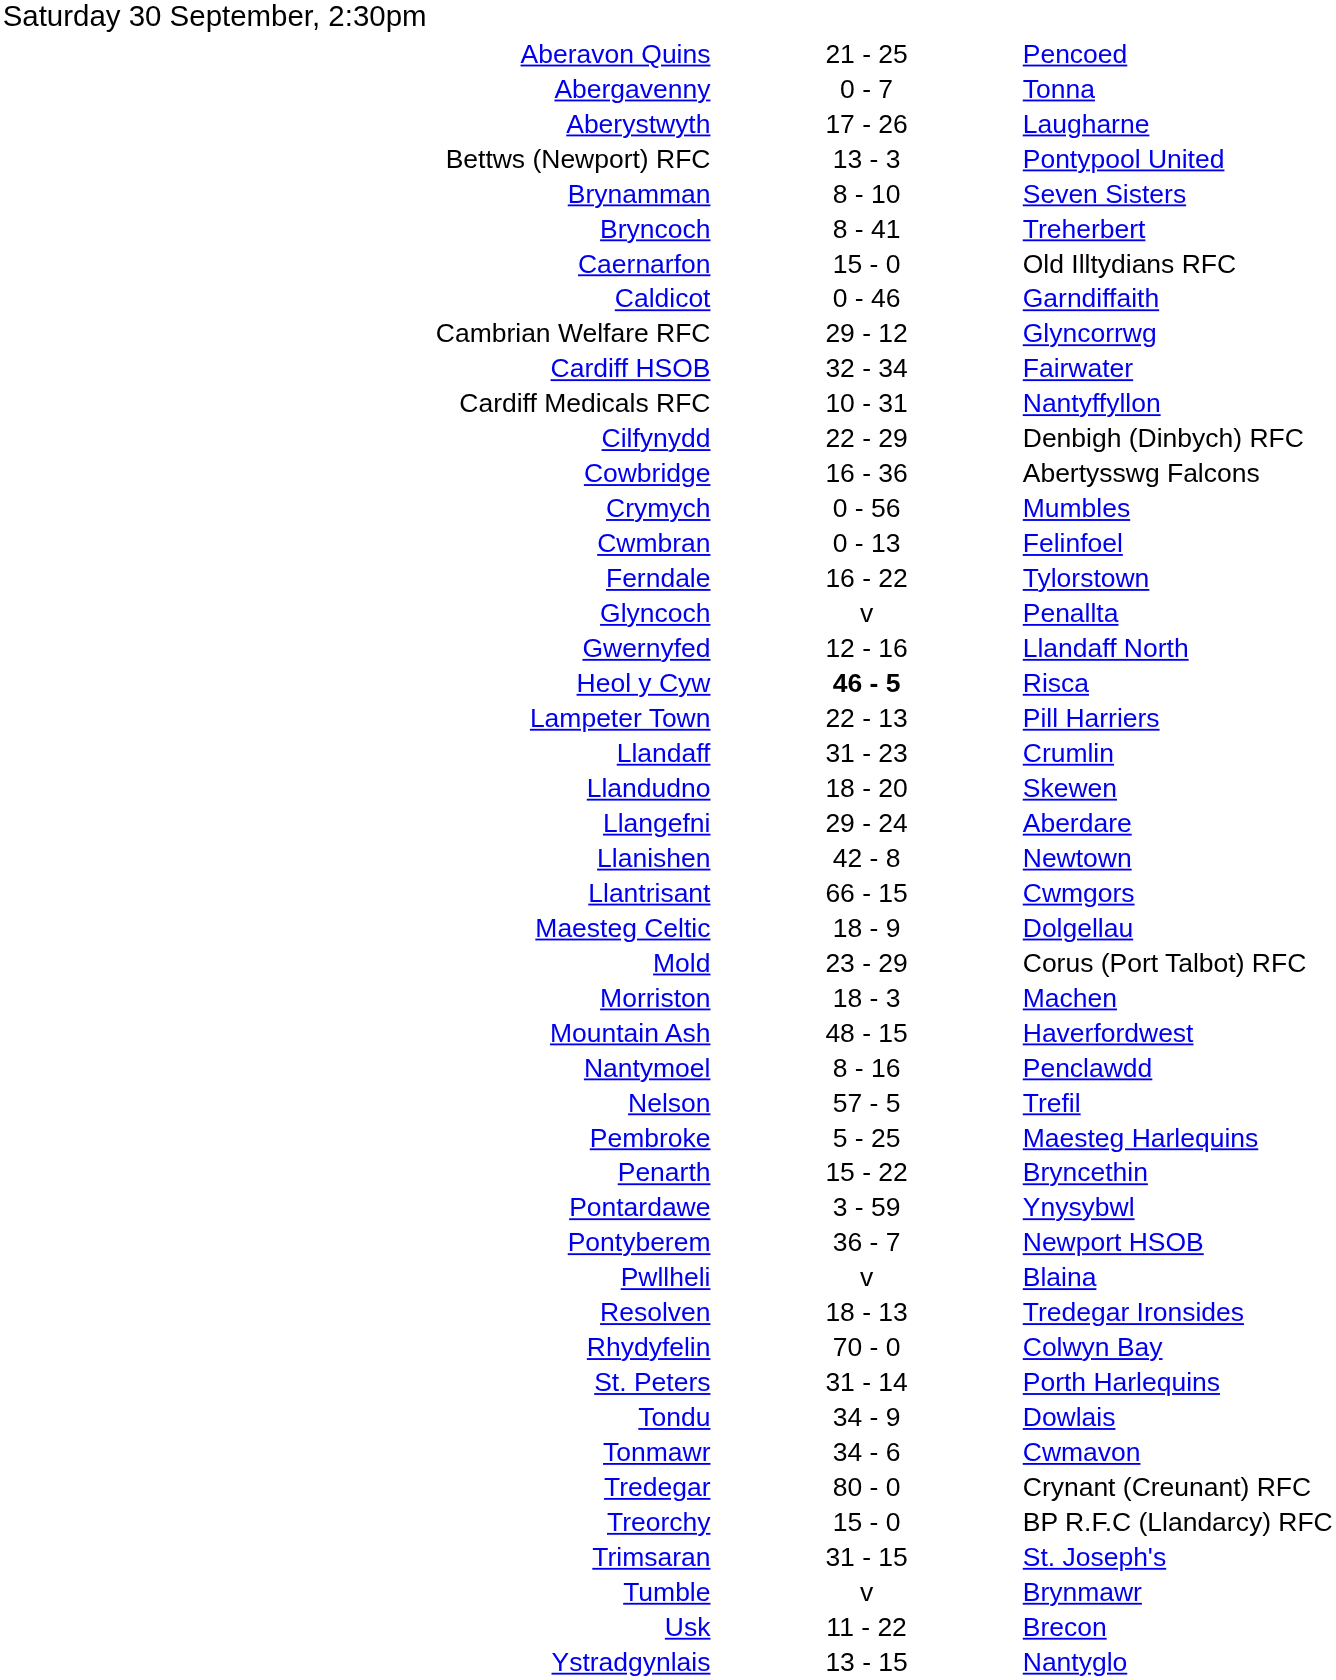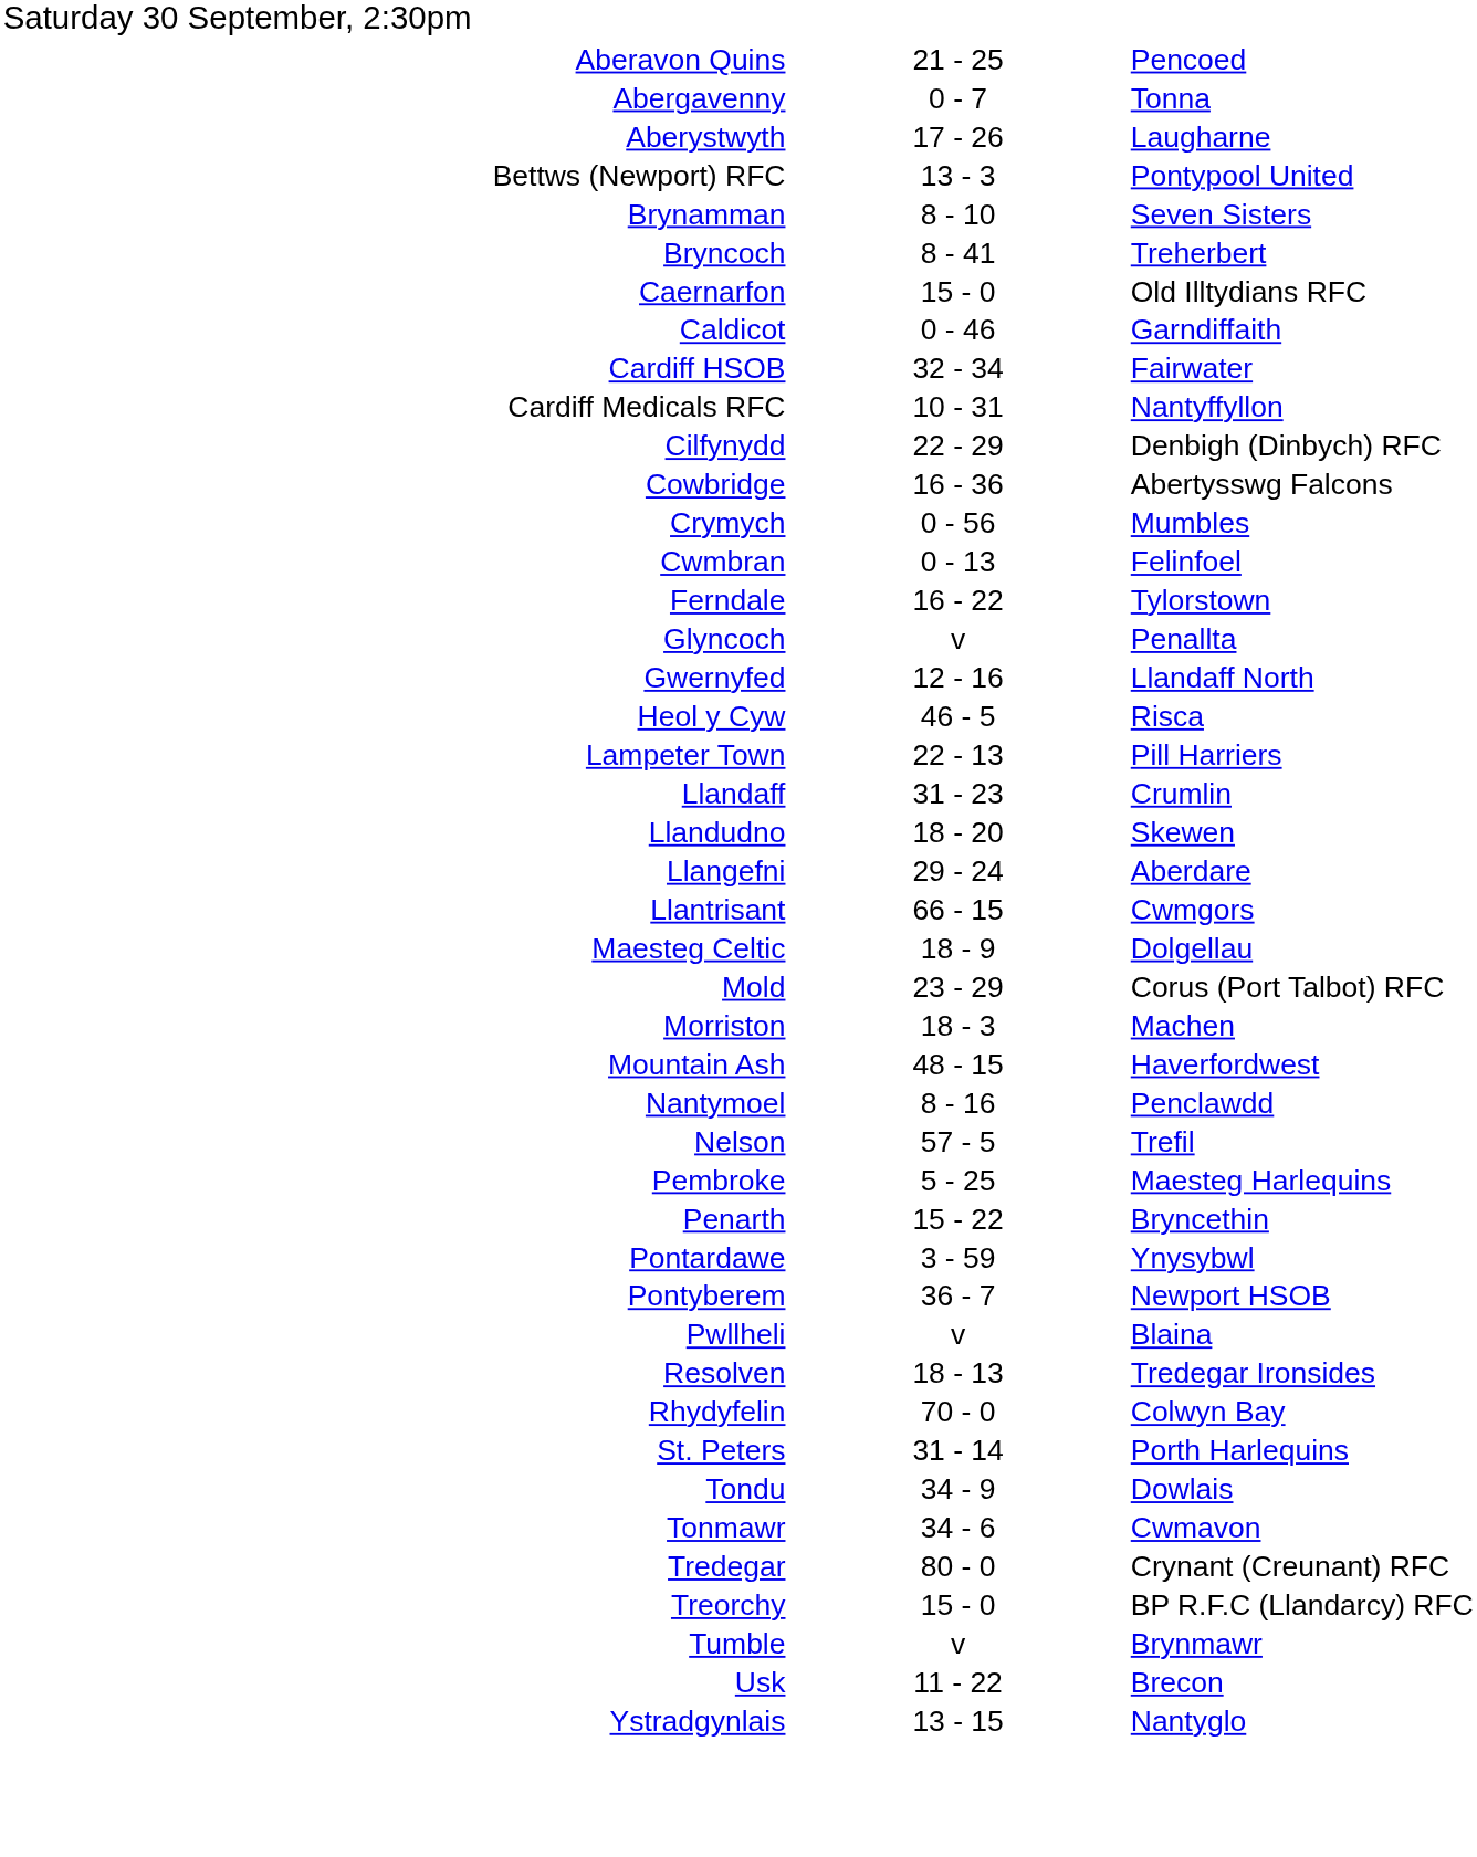 <table style="width:70%;" cellspacing="1">
 <tr>
 <th width=35%></th>
 <th width=15%></th>
 <th></th>
 </tr>
 <tr>
 <td>Saturday 30 September, 2:30pm</td>
 </tr>
 <tr style=font-size:90%>
 <td align=right><a href='#'>Aberavon Quins</a></td>
 <td align=center>21 - 25</td>
 <td><a href='#'>Pencoed</a></td>
 </tr>
 <tr style=font-size:90%>
 <td align=right><a href='#'>Abergavenny</a></td>
 <td align=center>0 - 7</td>
 <td><a href='#'>Tonna</a></td>
 </tr>
 <tr style=font-size:90%>
 <td align=right><a href='#'>Aberystwyth</a></td>
 <td align=center>17 - 26</td>
 <td><a href='#'>Laugharne</a></td>
 </tr>
 <tr style=font-size:90%>
 <td align=right>Bettws (Newport) RFC</td>
 <td align=center>13 - 3</td>
 <td><a href='#'>Pontypool United</a></td>
 </tr>
 <tr style=font-size:90%>
 <td align=right><a href='#'>Brynamman</a></td>
 <td align=center>8 - 10</td>
 <td><a href='#'>Seven Sisters</a></td>
 </tr>
 <tr style=font-size:90%>
 <td align=right><a href='#'>Bryncoch</a></td>
 <td align=center>8 - 41</td>
 <td><a href='#'>Treherbert</a></td>
 </tr>
 <tr style=font-size:90%>
 <td align=right><a href='#'>Caernarfon</a></td>
 <td align=center>15 - 0</td>
 <td>Old Illtydians RFC</td>
 </tr>
 <tr style=font-size:90%>
 <td align=right><a href='#'>Caldicot</a></td>
 <td align=center>0 - 46</td>
 <td><a href='#'>Garndiffaith</a></td>
 </tr>
 <tr style=font-size:90%>
-<td align=right>Cambrian Welfare RFC</td>
-<td align=center>29 - 12</td>
-<td><a href='#'>Glyncorrwg</a></td>
-</tr>
-<tr style=font-size:90%>
 <td align=right><a href='#'>Cardiff HSOB</a></td>
 <td align=center>32 - 34</td>
 <td><a href='#'>Fairwater</a></td>
 </tr>
 <tr style=font-size:90%>
 <td align=right>Cardiff Medicals RFC</td>
 <td align=center>10 - 31</td>
 <td><a href='#'>Nantyffyllon</a></td>
 </tr>
 <tr style=font-size:90%>
 <td align=right><a href='#'>Cilfynydd</a></td>
 <td align=center>22 - 29</td>
 <td>Denbigh (Dinbych) RFC</td>
 </tr>
 <tr style=font-size:90%>
 <td align=right><a href='#'>Cowbridge</a></td>
 <td align=center>16 - 36</td>
 <td>Abertysswg Falcons</td>
 </tr>
 <tr style=font-size:90%>
 <td align=right><a href='#'>Crymych</a></td>
 <td align=center>0 - 56</td>
 <td><a href='#'>Mumbles</a></td>
 </tr>
 <tr style=font-size:90%>
 <td align=right><a href='#'>Cwmbran</a></td>
 <td align=center>0 - 13</td>
 <td><a href='#'>Felinfoel</a></td>
 </tr>
 <tr style=font-size:90%>
 <td align=right><a href='#'>Ferndale</a></td>
 <td align=center>16 - 22</td>
 <td><a href='#'>Tylorstown</a></td>
 </tr>
 <tr style=font-size:90%>
 <td align=right><a href='#'>Glyncoch</a></td>
 <td align=center>v</td>
 <td><a href='#'>Penallta</a></td>
 </tr>
 <tr style=font-size:90%>
 <td align=right><a href='#'>Gwernyfed</a></td>
 <td align=center>12 - 16</td>
 <td><a href='#'>Llandaff North</a></td>
 </tr>
 <tr style=font-size:90%>
 <td align=right><a href='#'>Heol y Cyw</a></td>
-<td align=center><strong>46 - 5</strong></td>
+<td align=center>46 - 5</td>
 <td><a href='#'>Risca</a></td>
 </tr>
 <tr style=font-size:90%>
 <td align=right><a href='#'>Lampeter Town</a></td>
 <td align=center>22 - 13</td>
 <td><a href='#'>Pill Harriers</a></td>
 </tr>
 <tr style=font-size:90%>
 <td align=right><a href='#'>Llandaff</a></td>
 <td align=center>31 - 23</td>
 <td><a href='#'>Crumlin</a></td>
 </tr>
 <tr style=font-size:90%>
 <td align=right><a href='#'>Llandudno</a></td>
 <td align=center>18 - 20</td>
 <td><a href='#'>Skewen</a></td>
 </tr>
 <tr style=font-size:90%>
 <td align=right><a href='#'>Llangefni</a></td>
 <td align=center>29 - 24</td>
 <td><a href='#'>Aberdare</a></td>
-</tr>
-<tr style=font-size:90%>
-<td align=right><a href='#'>Llanishen</a></td>
-<td align=center>42 - 8</td>
-<td><a href='#'>Newtown</a></td>
 </tr>
 <tr style=font-size:90%>
 <td align=right><a href='#'>Llantrisant</a></td>
 <td align=center>66 - 15</td>
 <td><a href='#'>Cwmgors</a></td>
 </tr>
 <tr style=font-size:90%>
 <td align=right><a href='#'>Maesteg Celtic</a></td>
 <td align=center>18 - 9</td>
 <td><a href='#'>Dolgellau</a></td>
 </tr>
 <tr style=font-size:90%>
 <td align=right><a href='#'>Mold</a></td>
 <td align=center>23 - 29</td>
 <td>Corus (Port Talbot) RFC</td>
 </tr>
 <tr style=font-size:90%>
 <td align=right><a href='#'>Morriston</a></td>
 <td align=center>18 - 3</td>
 <td><a href='#'>Machen</a></td>
 </tr>
 <tr style=font-size:90%>
 <td align=right><a href='#'>Mountain Ash</a></td>
 <td align=center>48 - 15</td>
 <td><a href='#'>Haverfordwest</a></td>
 </tr>
 <tr style=font-size:90%>
 <td align=right><a href='#'>Nantymoel</a></td>
 <td align=center>8 - 16</td>
 <td><a href='#'>Penclawdd</a></td>
 </tr>
 <tr style=font-size:90%>
 <td align=right><a href='#'>Nelson</a></td>
 <td align=center>57 - 5</td>
 <td><a href='#'>Trefil</a></td>
 </tr>
 <tr style=font-size:90%>
 <td align=right><a href='#'>Pembroke</a></td>
 <td align=center>5 - 25</td>
 <td><a href='#'>Maesteg Harlequins</a></td>
 </tr>
 <tr style=font-size:90%>
 <td align=right><a href='#'>Penarth</a></td>
 <td align=center>15 - 22</td>
 <td><a href='#'>Bryncethin</a></td>
 </tr>
 <tr style=font-size:90%>
 <td align=right><a href='#'>Pontardawe</a></td>
 <td align=center>3 - 59</td>
 <td><a href='#'>Ynysybwl</a></td>
 </tr>
 <tr style=font-size:90%>
 <td align=right><a href='#'>Pontyberem</a></td>
 <td align=center>36 - 7</td>
 <td><a href='#'>Newport HSOB</a></td>
 </tr>
 <tr style=font-size:90%>
 <td align=right><a href='#'>Pwllheli</a></td>
 <td align=center>v</td>
 <td><a href='#'>Blaina</a></td>
 </tr>
 <tr style=font-size:90%>
 <td align=right><a href='#'>Resolven</a></td>
 <td align=center>18 - 13</td>
 <td><a href='#'>Tredegar Ironsides</a></td>
 </tr>
 <tr style=font-size:90%>
 <td align=right><a href='#'>Rhydyfelin</a></td>
 <td align=center>70 - 0</td>
 <td><a href='#'>Colwyn Bay</a></td>
 </tr>
 <tr style=font-size:90%>
 <td align=right><a href='#'>St. Peters</a></td>
 <td align=center>31 - 14</td>
 <td><a href='#'>Porth Harlequins</a></td>
 </tr>
 <tr style=font-size:90%>
 <td align=right><a href='#'>Tondu</a></td>
 <td align=center>34 - 9</td>
 <td><a href='#'>Dowlais</a></td>
 </tr>
 <tr style=font-size:90%>
 <td align=right><a href='#'>Tonmawr</a></td>
 <td align=center>34 - 6</td>
 <td><a href='#'>Cwmavon</a></td>
 </tr>
 <tr style=font-size:90%>
 <td align=right><a href='#'>Tredegar</a></td>
 <td align=center>80 - 0</td>
 <td>Crynant (Creunant) RFC</td>
 </tr>
 <tr style=font-size:90%>
 <td align=right><a href='#'>Treorchy</a></td>
 <td align=center>15 - 0</td>
 <td>BP R.F.C (Llandarcy) RFC</td>
 </tr>
 <tr style=font-size:90%>
-<td align=right><a href='#'>Trimsaran</a></td>
-<td align=center>31 - 15</td>
-<td><a href='#'>St. Joseph's</a></td>
-</tr>
-<tr style=font-size:90%>
 <td align=right><a href='#'>Tumble</a></td>
 <td align=center>v</td>
 <td><a href='#'>Brynmawr</a></td>
 </tr>
 <tr style=font-size:90%>
 <td align=right><a href='#'>Usk</a></td>
 <td align=center>11 - 22</td>
 <td><a href='#'>Brecon</a></td>
 </tr>
 <tr style=font-size:90%>
 <td align=right><a href='#'>Ystradgynlais</a></td>
 <td align=center>13 - 15</td>
 <td><a href='#'>Nantyglo</a></td>
 </tr>
 </table>
